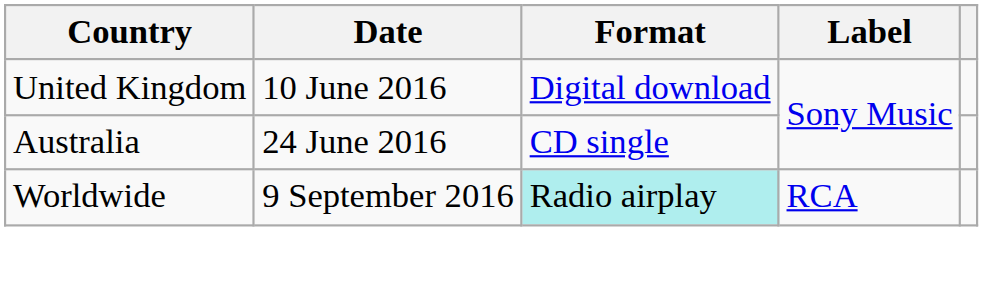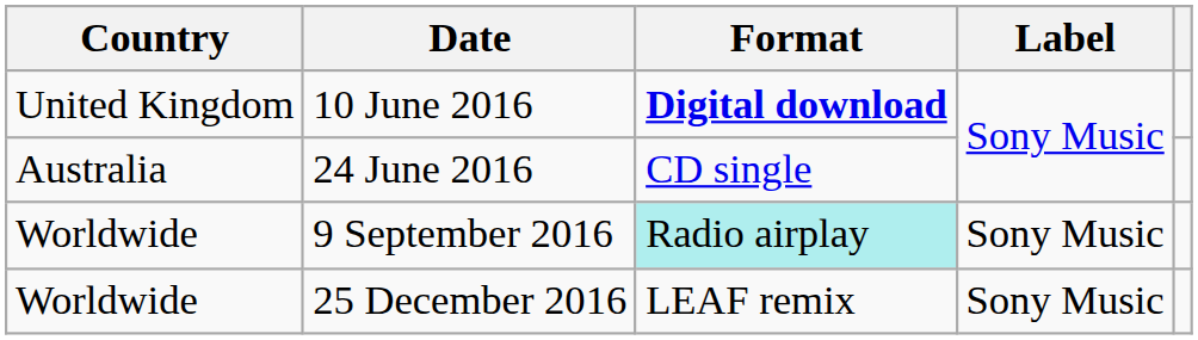 <table class="wikitable sortable plainrowheaders">
 <tr>
 <th scope="col">Country</th>
 <th scope="col">Date</th>
 <th scope="col">Format</th>
 <th scope="col">Label</th>
 <th scope="col"></th>
 </tr>
 <tr>
 <td>United Kingdom</td>
 <td>10 June 2016</td>
-<td><a href='#'>Digital download</a></td>
+<td><strong><a href='#'>Digital download</a></strong></td>
 <td rowspan="2"><a href='#'>Sony Music</a></td>
 <td></td>
 </tr>
 <tr>
 <td>Australia</td>
 <td>24 June 2016</td>
 <td><a href='#'>CD single</a></td>
 <td></td>
 </tr>
 <tr>
 <td>Worldwide</td>
 <td>9 September 2016</td>
 <td style="background: paleturquoise;">Radio airplay</td>
-<td><a href='#'>RCA</a></td>
+<td>Sony Music</td>
+<td></td>
+</tr>
+<tr>
+<td>Worldwide</td>
+<td>25 December 2016</td>
+<td>LEAF remix</td>
+<td>Sony Music</td>
 <td></td>
 </tr>
 </table>
